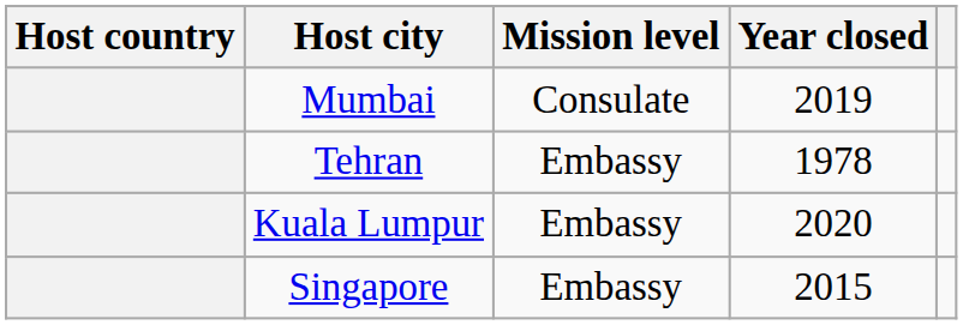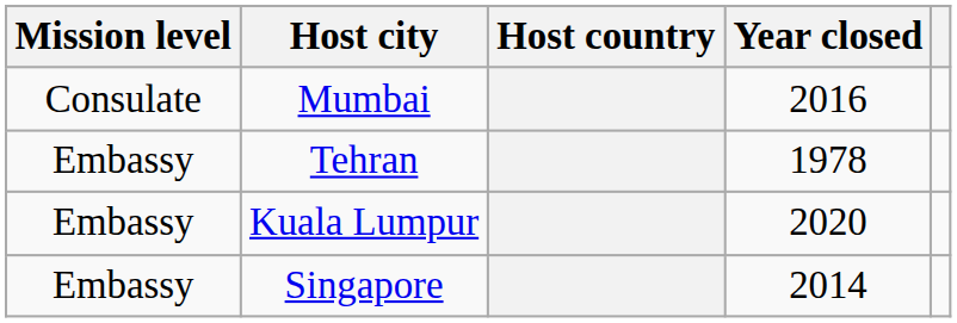 <table class="wikitable plainrowheaders" style="text-align:center;">
 <tr>
+<th scope="col">Mission level</th>
+<th scope="col">Host city</th>
 <th scope="col">Host country</th>
-<th scope="col">Host city</th>
-<th scope="col">Mission level</th>
 <th scope="col">Year closed</th>
 <th scope="col"></th>
 </tr>
 <tr>
+<td>Consulate</td>
+<td><a href='#'>Mumbai</a></td>
 <th scope="row"></th>
-<td><a href='#'>Mumbai</a></td>
-<td>Consulate</td>
-<td>2019</td>
+<td>2016</td>
 <td></td>
 </tr>
 <tr>
+<td>Embassy</td>
+<td><a href='#'>Tehran</a></td>
 <th scope="row"></th>
-<td><a href='#'>Tehran</a></td>
-<td>Embassy</td>
 <td>1978</td>
 <td></td>
 </tr>
 <tr>
+<td>Embassy</td>
+<td><a href='#'>Kuala Lumpur</a></td>
 <th scope="row"></th>
-<td><a href='#'>Kuala Lumpur</a></td>
-<td>Embassy</td>
 <td>2020</td>
 <td></td>
 </tr>
 <tr>
+<td>Embassy</td>
+<td><a href='#'>Singapore</a></td>
 <th scope="row"></th>
-<td><a href='#'>Singapore</a></td>
-<td>Embassy</td>
-<td>2015</td>
+<td>2014</td>
 <td></td>
 </tr>
 </table>
